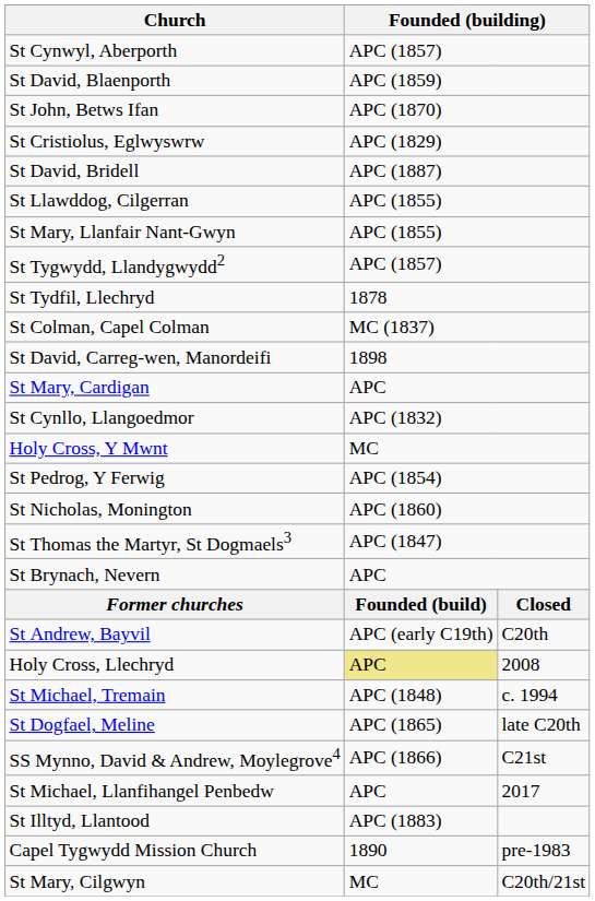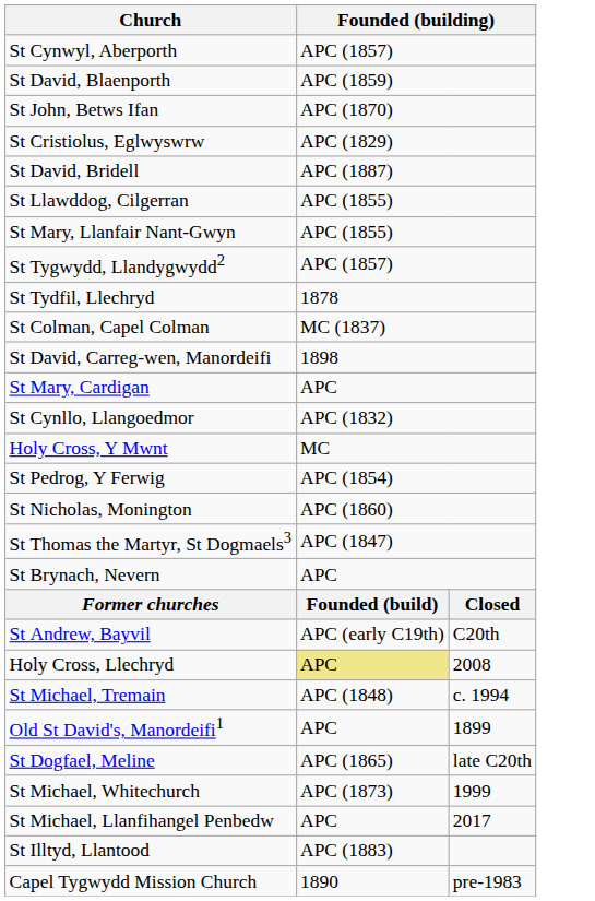 <table class="wikitable">
 <tr>
 <th>Church</th>
 <th colspan="2">Founded (building)</th>
 </tr>
 <tr>
 <td>St Cynwyl, Aberporth</td>
 <td colspan="2">APC (1857)</td>
 </tr>
 <tr>
 <td>St David, Blaenporth</td>
 <td colspan="2">APC (1859)</td>
 </tr>
 <tr>
 <td>St John, Betws Ifan</td>
 <td colspan="2">APC (1870)</td>
 </tr>
 <tr>
 <td>St Cristiolus, Eglwyswrw</td>
 <td colspan="2">APC (1829)</td>
 </tr>
 <tr>
 <td>St David, Bridell</td>
 <td colspan="2">APC (1887)</td>
 </tr>
 <tr>
 <td>St Llawddog, Cilgerran</td>
 <td colspan="2">APC (1855)</td>
 </tr>
 <tr>
 <td>St Mary, Llanfair Nant-Gwyn</td>
 <td colspan="2">APC (1855)</td>
 </tr>
 <tr>
 <td>St Tygwydd, Llandygwydd<sup>2</sup></td>
 <td colspan="2">APC (1857)</td>
 </tr>
 <tr>
 <td>St Tydfil, Llechryd</td>
 <td colspan="2">1878</td>
 </tr>
 <tr>
 <td>St Colman, Capel Colman</td>
 <td colspan="2">MC (1837)</td>
 </tr>
 <tr>
 <td>St David, Carreg-wen, Manordeifi</td>
 <td colspan="2">1898</td>
 </tr>
 <tr>
 <td><a href='#'>St Mary, Cardigan</a></td>
 <td colspan="2">APC</td>
 </tr>
 <tr>
 <td>St Cynllo, Llangoedmor</td>
 <td colspan="2">APC (1832)</td>
 </tr>
 <tr>
 <td><a href='#'>Holy Cross, Y Mwnt</a></td>
 <td colspan="2">MC</td>
 </tr>
 <tr>
 <td>St Pedrog, Y Ferwig</td>
 <td colspan="2">APC (1854)</td>
 </tr>
 <tr>
 <td>St Nicholas, Monington</td>
 <td colspan="2">APC (1860)</td>
 </tr>
 <tr>
 <td>St Thomas the Martyr, St Dogmaels<sup>3</sup></td>
 <td colspan="2">APC (1847)</td>
 </tr>
 <tr>
 <td>St Brynach, Nevern</td>
 <td colspan="2">APC</td>
 </tr>
 <tr>
 <th><em>Former churches</em></th>
 <th>Founded (build)</th>
 <th>Closed</th>
 </tr>
 <tr>
 <td><a href='#'>St Andrew, Bayvil</a></td>
 <td>APC (early C19th)</td>
 <td>C20th</td>
 </tr>
 <tr>
 <td>Holy Cross, Llechryd</td>
 <td style="background: khaki;">APC</td>
 <td>2008</td>
 </tr>
 <tr>
 <td><a href='#'>St Michael, Tremain</a></td>
 <td>APC (1848)</td>
 <td>c. 1994</td>
 </tr>
 <tr>
+<td><a href='#'>Old St David's, Manordeifi</a><sup>1</sup></td>
+<td>APC</td>
+<td>1899</td>
+</tr>
+<tr>
 <td><a href='#'>St Dogfael, Meline</a></td>
 <td>APC (1865)</td>
 <td>late C20th</td>
 </tr>
 <tr>
-<td>SS Mynno, David & Andrew, Moylegrove<sup>4</sup></td>
-<td>APC (1866)</td>
-<td>C21st</td>
+<td>St Michael, Whitechurch</td>
+<td>APC (1873)</td>
+<td>1999</td>
 </tr>
 <tr>
 <td>St Michael, Llanfihangel Penbedw</td>
 <td>APC</td>
 <td>2017</td>
 </tr>
 <tr>
 <td>St Illtyd, Llantood</td>
 <td>APC (1883)</td>
 <td></td>
 </tr>
 <tr>
 <td>Capel Tygwydd Mission Church</td>
 <td>1890</td>
 <td>pre-1983</td>
 </tr>
-<tr>
-<td>St Mary, Cilgwyn</td>
-<td>MC</td>
-<td>C20th/21st</td>
-</tr>
 </table>
